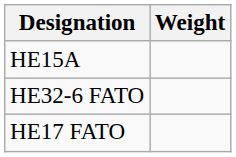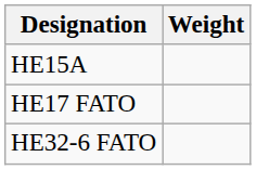 <table class="wikitable">
 <tr>
 <th>Designation</th>
 <th>Weight</th>
 </tr>
 <tr>
 <td>HE15A</td>
 <td></td>
 </tr>
 <tr>
+<td>HE17 FATO</td>
+<td></td>
+</tr>
+<tr>
 <td>HE32-6 FATO</td>
 <td></td>
 </tr>
-<tr>
-<td>HE17 FATO</td>
-<td></td>
-</tr>
 </table>
